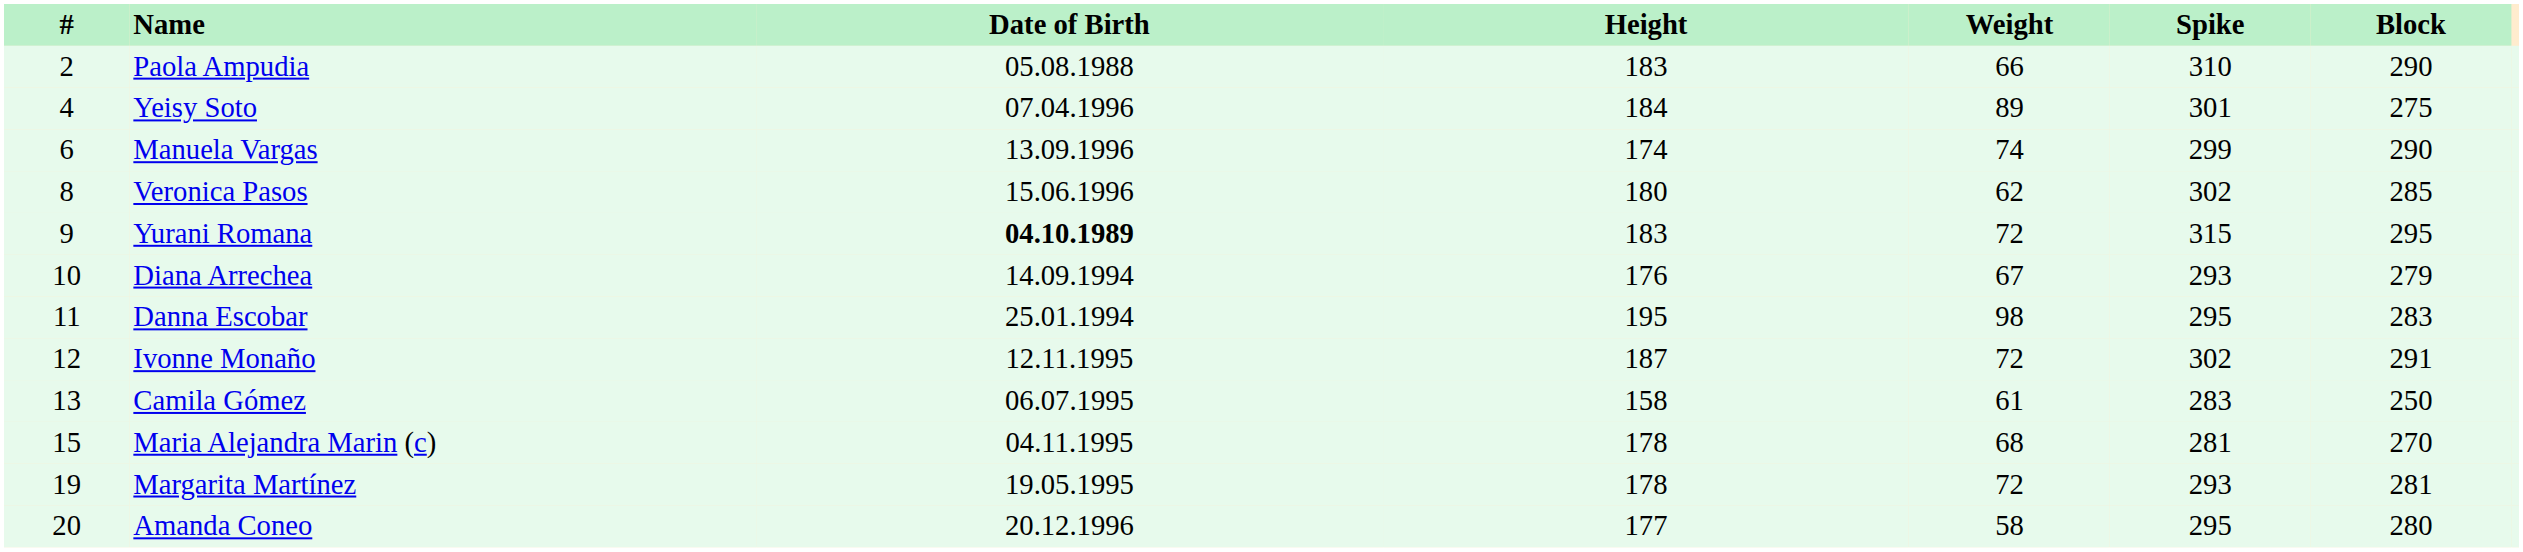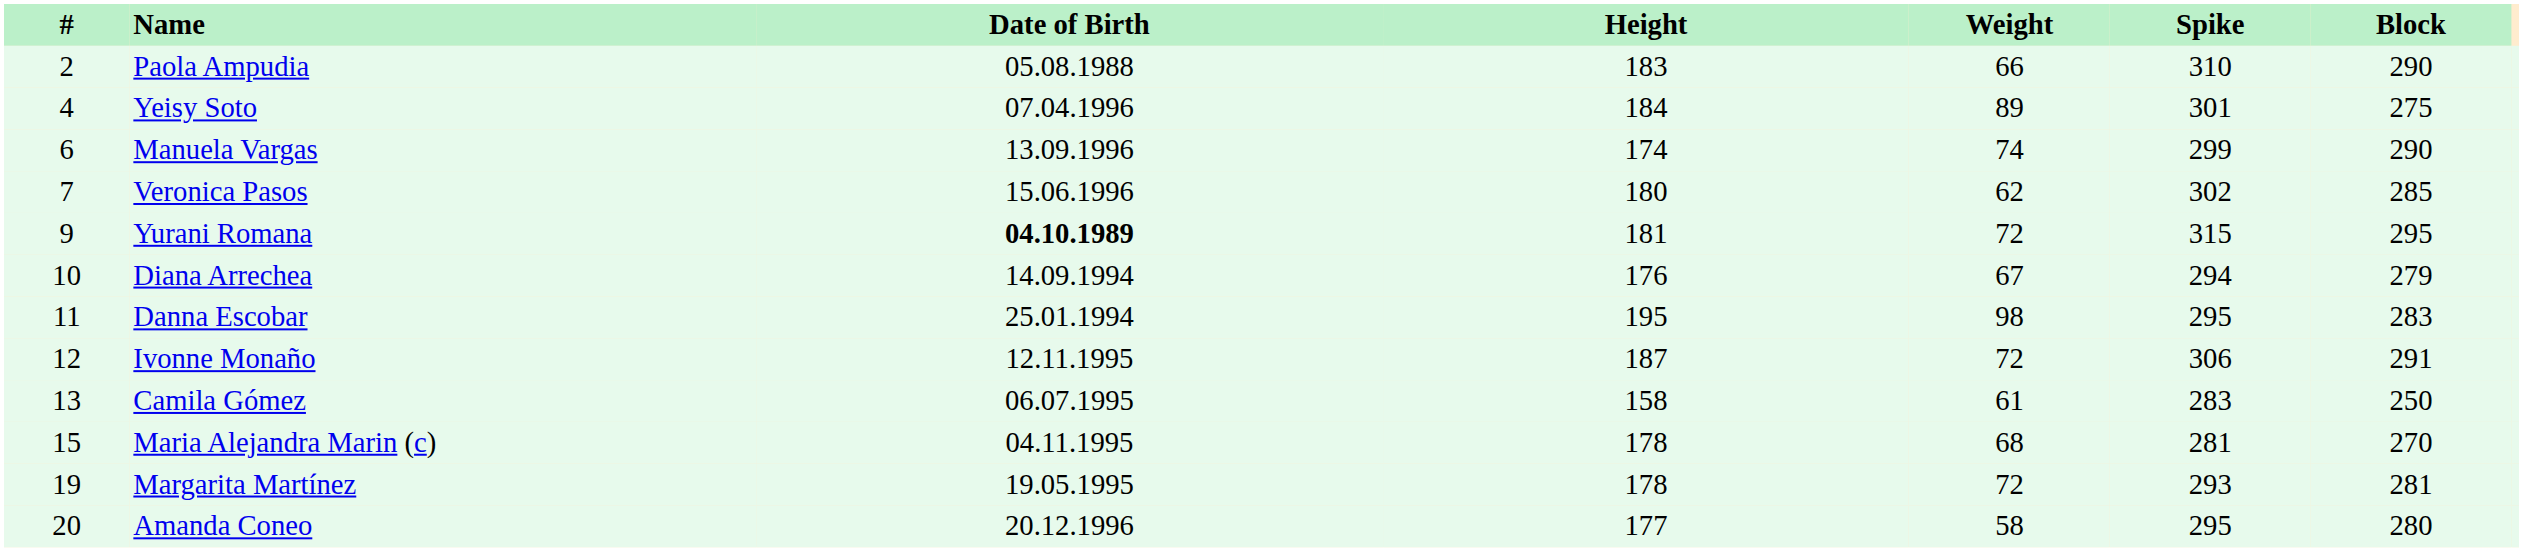 <table border=0 cellpadding=2 cellspacing=0  |- bgcolor=#FFECCE style="text-align:center; font-size:90%;" width=100%>
 <tr bgcolor=#BBF0C9>
 <th width=5%>#</th>
 <th width=25% align=left>Name</th>
 <th width=25%>Date of Birth</th>
 <th width=21%>Height</th>
 <th width=8%>Weight</th>
 <th width=8%>Spike</th>
 <th width=8%>Block</th>
 </tr>
 <tr bgcolor=#E7FAEC>
 <td>2</td>
 <td align=left><a href='#'>Paola Ampudia</a></td>
 <td>05.08.1988</td>
 <td>183</td>
 <td>66</td>
 <td>310</td>
 <td>290</td>
 <td></td>
 </tr>
 <tr bgcolor=#E7FAEC>
 <td>4</td>
 <td align=left><a href='#'>Yeisy Soto</a></td>
 <td>07.04.1996</td>
 <td>184</td>
 <td>89</td>
 <td>301</td>
 <td>275</td>
 <td></td>
 </tr>
 <tr bgcolor=#E7FAEC>
 <td>6</td>
 <td align=left><a href='#'>Manuela Vargas</a></td>
 <td>13.09.1996</td>
 <td>174</td>
 <td>74</td>
 <td>299</td>
 <td>290</td>
 <td></td>
 </tr>
 <tr bgcolor=#E7FAEC>
-<td>8</td>
+<td>7</td>
 <td align=left><a href='#'>Veronica Pasos</a></td>
 <td>15.06.1996</td>
 <td>180</td>
 <td>62</td>
 <td>302</td>
 <td>285</td>
 <td></td>
 </tr>
 <tr bgcolor=#E7FAEC>
 <td>9</td>
 <td align=left><a href='#'>Yurani Romana</a></td>
 <td><strong>04.10.1989</strong></td>
-<td>183</td>
+<td>181</td>
 <td>72</td>
 <td>315</td>
 <td>295</td>
 <td></td>
 </tr>
 <tr bgcolor=#E7FAEC>
 <td>10</td>
 <td align=left><a href='#'>Diana Arrechea</a></td>
 <td>14.09.1994</td>
 <td>176</td>
 <td>67</td>
-<td>293</td>
+<td>294</td>
 <td>279</td>
 <td></td>
 </tr>
 <tr bgcolor=#E7FAEC>
 <td>11</td>
 <td align=left><a href='#'>Danna Escobar</a></td>
 <td>25.01.1994</td>
 <td>195</td>
 <td>98</td>
 <td>295</td>
 <td>283</td>
 <td></td>
 </tr>
 <tr bgcolor=#E7FAEC>
 <td>12</td>
 <td align=left><a href='#'>Ivonne Monaño</a></td>
 <td>12.11.1995</td>
 <td>187</td>
 <td>72</td>
-<td>302</td>
+<td>306</td>
 <td>291</td>
 <td></td>
 </tr>
 <tr bgcolor=#E7FAEC>
 <td>13</td>
 <td align=left><a href='#'>Camila Gómez</a></td>
 <td>06.07.1995</td>
 <td>158</td>
 <td>61</td>
 <td>283</td>
 <td>250</td>
 <td></td>
 </tr>
 <tr bgcolor=#E7FAEC>
 <td>15</td>
 <td align=left><a href='#'>Maria Alejandra Marin</a> (<a href='#'>c</a>)</td>
 <td>04.11.1995</td>
 <td>178</td>
 <td>68</td>
 <td>281</td>
 <td>270</td>
 <td></td>
 </tr>
 <tr bgcolor=#E7FAEC>
 <td>19</td>
 <td align=left><a href='#'>Margarita Martínez</a></td>
 <td>19.05.1995</td>
 <td>178</td>
 <td>72</td>
 <td>293</td>
 <td>281</td>
 <td></td>
 </tr>
 <tr bgcolor=#E7FAEC>
 <td>20</td>
 <td align=left><a href='#'>Amanda Coneo</a></td>
 <td>20.12.1996</td>
 <td>177</td>
 <td>58</td>
 <td>295</td>
 <td>280</td>
 <td></td>
 </tr>
 </table>
